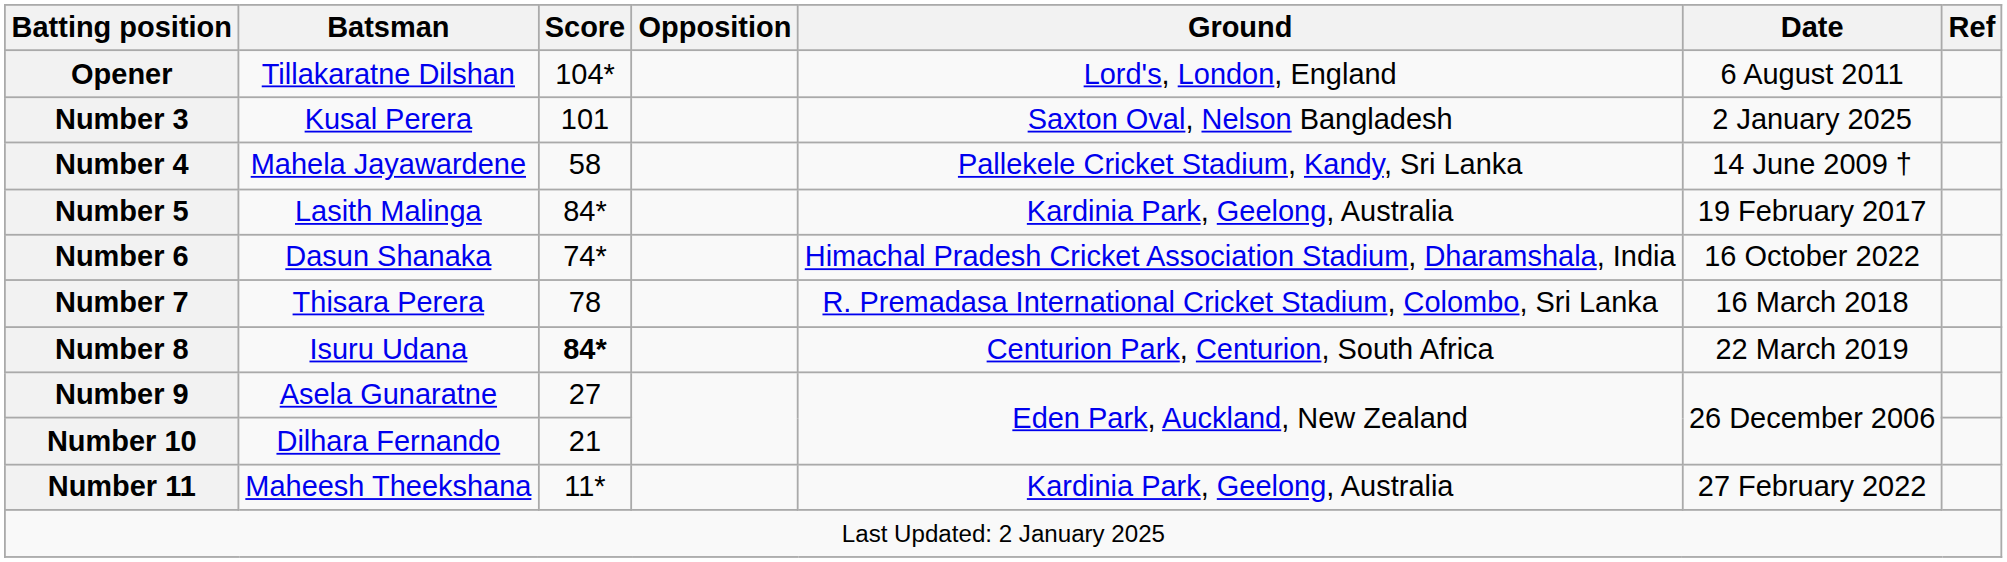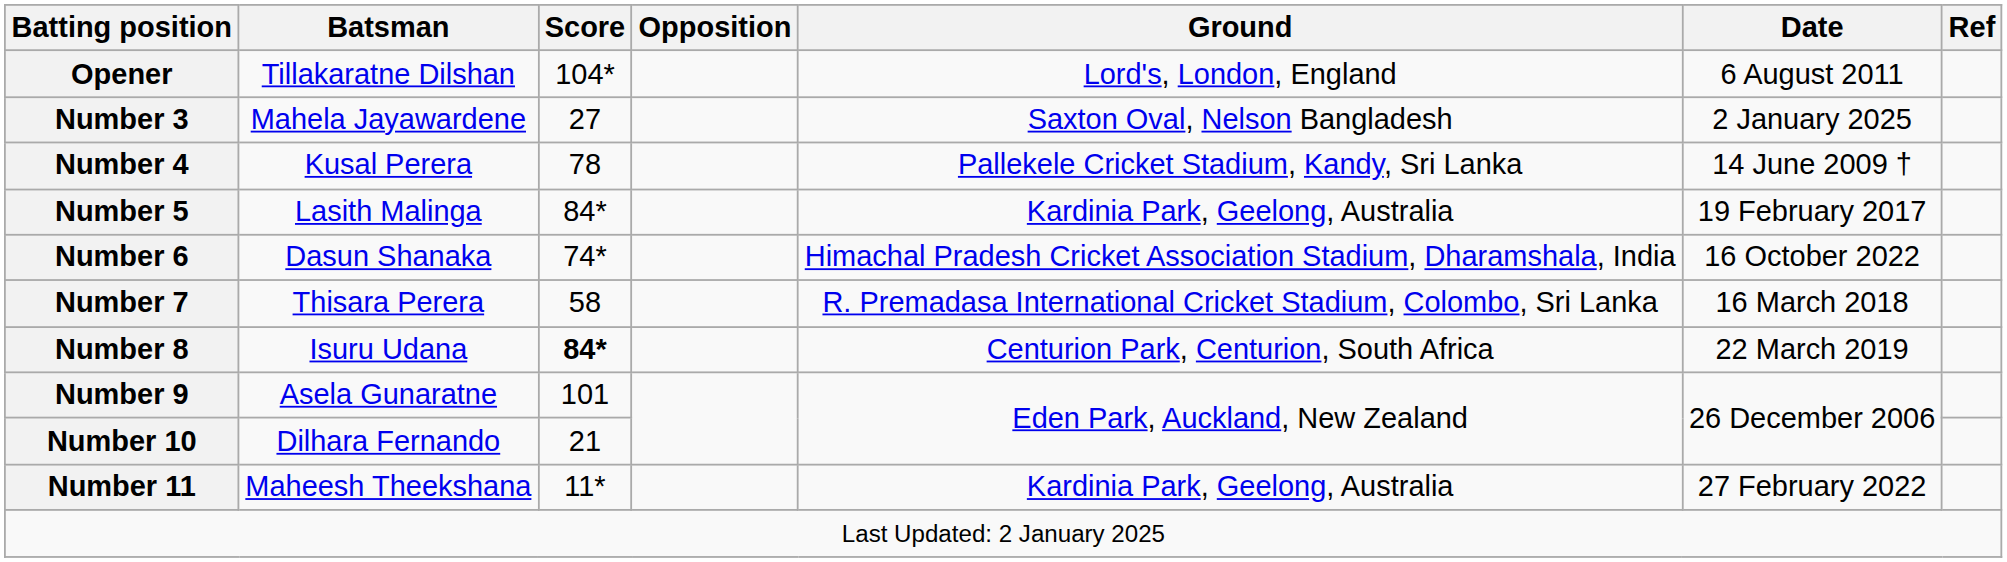 <table class="wikitable sortable" style=text-align:center;>
 <tr>
 <th scope="col">Batting position</th>
 <th scope="col">Batsman</th>
 <th scope="col">Score</th>
 <th scope="col">Opposition</th>
 <th scope="col">Ground</th>
 <th scope="col">Date</th>
 <th scope="col">Ref</th>
 </tr>
 <tr>
 <th scope=row style=text-align:center;>Opener</th>
 <td><a href='#'>Tillakaratne Dilshan</a></td>
 <td>104*</td>
 <td></td>
 <td><a href='#'>Lord's</a>, <a href='#'>London</a>, England</td>
 <td>6 August 2011</td>
 <td></td>
 </tr>
 <tr>
 <th scope=row style=text-align:center;>Number 3</th>
-<td><a href='#'>Kusal Perera</a></td>
-<td>101</td>
+<td><a href='#'>Mahela Jayawardene</a></td>
+<td>27</td>
 <td></td>
 <td><a href='#'>Saxton Oval</a>, <a href='#'>Nelson</a> Bangladesh</td>
 <td>2 January 2025</td>
 <td></td>
 </tr>
 <tr>
 <th scope=row style=text-align:center;>Number 4</th>
-<td><a href='#'>Mahela Jayawardene</a></td>
-<td>58</td>
+<td><a href='#'>Kusal Perera</a></td>
+<td>78</td>
 <td></td>
 <td><a href='#'>Pallekele Cricket Stadium</a>, <a href='#'>Kandy</a>, Sri Lanka</td>
 <td>14 June 2009 †</td>
 <td></td>
 </tr>
 <tr>
 <th scope=row style=text-align:center;>Number 5</th>
 <td><a href='#'>Lasith Malinga</a></td>
 <td>84*</td>
 <td></td>
 <td><a href='#'>Kardinia Park</a>, <a href='#'>Geelong</a>, Australia</td>
 <td>19 February 2017</td>
 <td></td>
 </tr>
 <tr>
 <th scope=row style=text-align:center;>Number 6</th>
 <td><a href='#'>Dasun Shanaka</a></td>
 <td>74*</td>
 <td></td>
 <td><a href='#'>Himachal Pradesh Cricket Association Stadium</a>, <a href='#'>Dharamshala</a>, India</td>
 <td>16 October 2022</td>
 <td></td>
 </tr>
 <tr>
 <th scope=row style=text-align:center;>Number 7</th>
 <td><a href='#'>Thisara Perera</a></td>
-<td>78</td>
+<td>58</td>
 <td></td>
 <td><a href='#'>R. Premadasa International Cricket Stadium</a>, <a href='#'>Colombo</a>, Sri Lanka</td>
 <td>16 March 2018</td>
 <td></td>
 </tr>
 <tr>
 <th scope=row style=text-align:center;>Number 8</th>
 <td><a href='#'>Isuru Udana</a></td>
 <td><strong>84*</strong></td>
 <td></td>
 <td><a href='#'>Centurion Park</a>, <a href='#'>Centurion</a>, South Africa</td>
 <td>22 March 2019</td>
 <td></td>
 </tr>
 <tr>
 <th scope=row style=text-align:center;>Number 9</th>
 <td><a href='#'>Asela Gunaratne</a></td>
-<td>27</td>
+<td>101</td>
 <td rowspan =2></td>
 <td rowspan=2><a href='#'>Eden Park</a>, <a href='#'>Auckland</a>, New Zealand</td>
 <td rowspan=2>26 December 2006</td>
 <td></td>
 </tr>
 <tr>
 <th scope=row style=text-align:center;>Number 10</th>
 <td><a href='#'>Dilhara Fernando</a></td>
 <td>21</td>
 <td></td>
 </tr>
 <tr>
 <th scope=row style=text-align:center;>Number 11</th>
 <td><a href='#'>Maheesh Theekshana</a></td>
 <td>11*</td>
 <td></td>
 <td><a href='#'>Kardinia Park</a>, <a href='#'>Geelong</a>, Australia</td>
 <td>27 February 2022</td>
 <td></td>
 </tr>
 <tr>
 <td colspan=7><small>Last Updated: 2 January 2025</small></td>
 </tr>
 </table>
